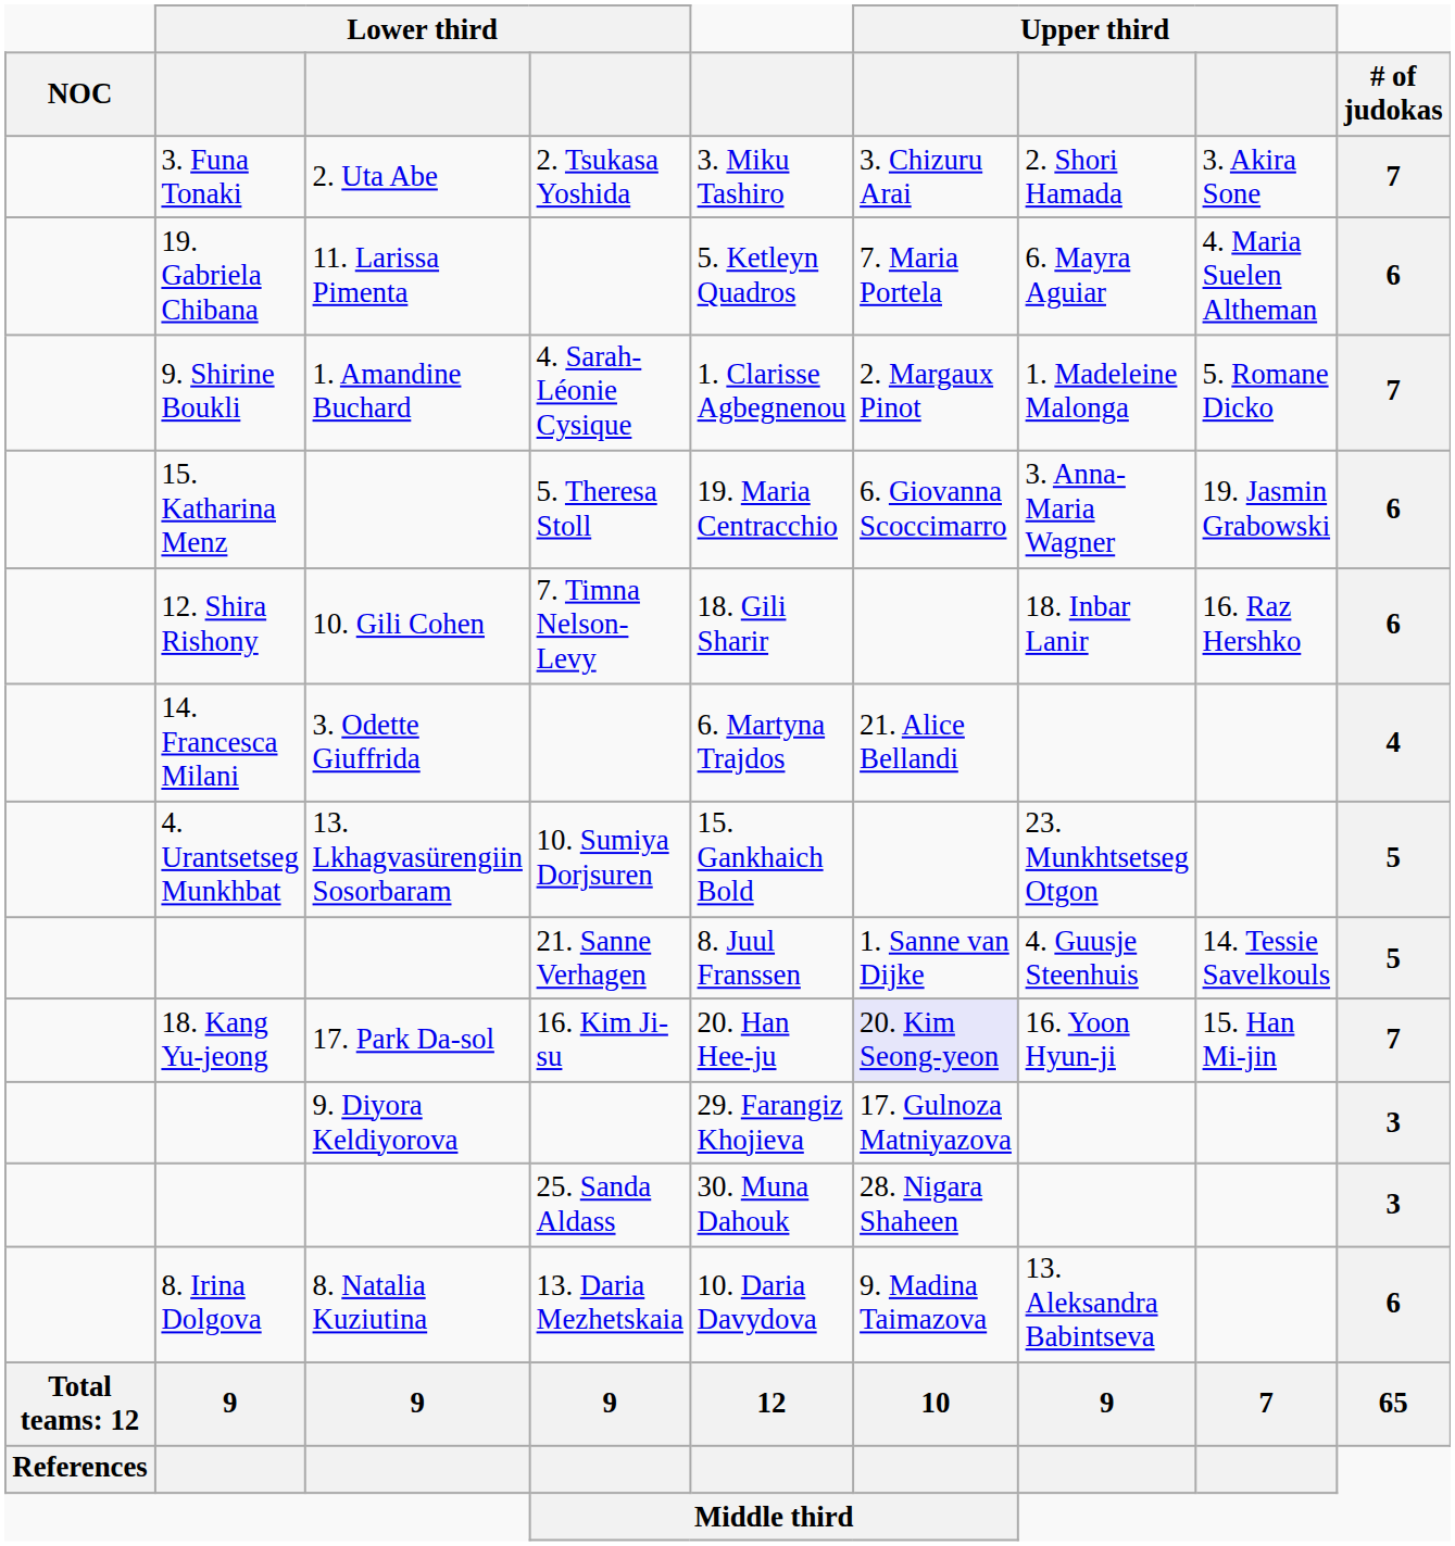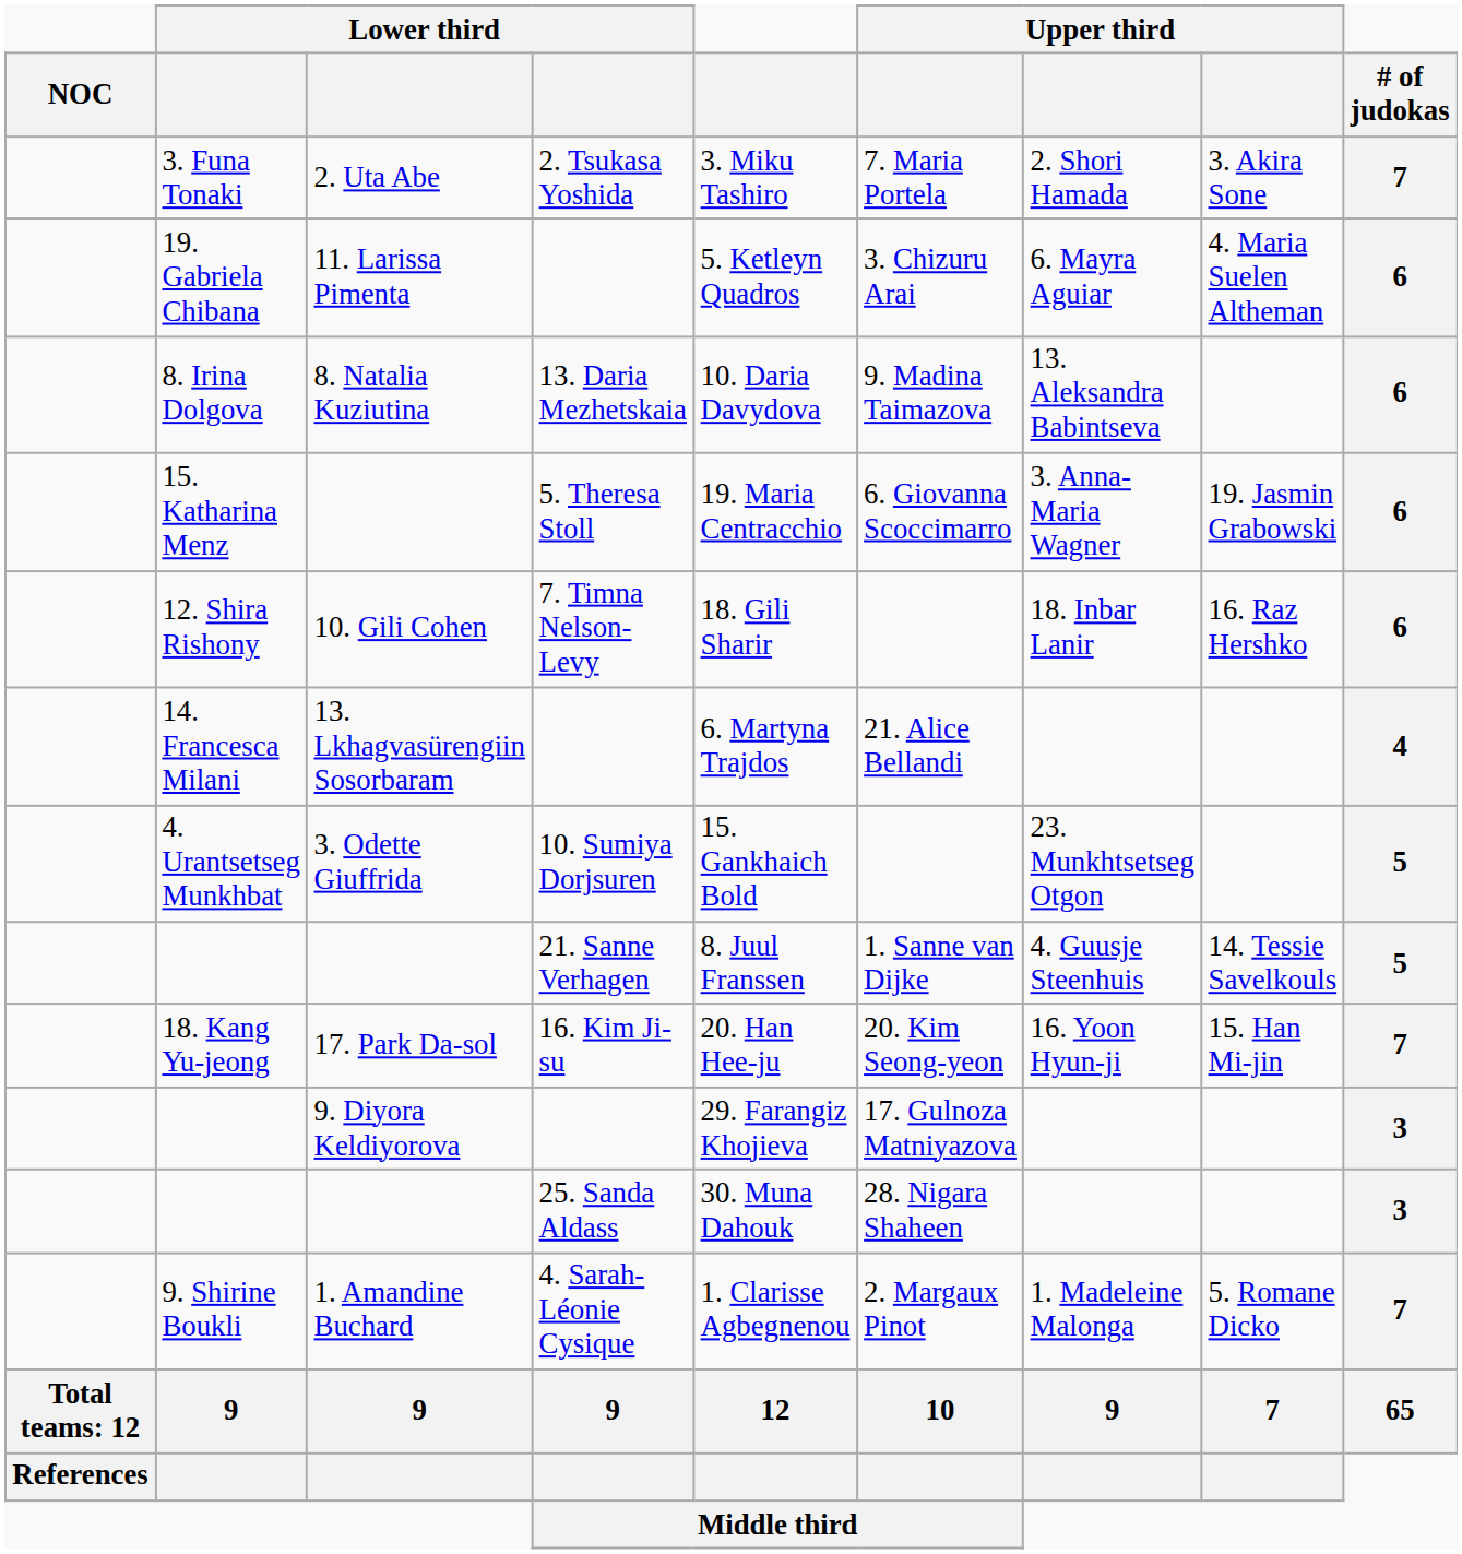 <table class="wikitable sortable" style="border: none; font-size:85%">
 <tr>
 <th style="border: none; background: none;"></th>
 <th colspan=3>Lower third</th>
 <th style="border: none; background: none;"></th>
 <th colspan=3>Upper third</th>
 </tr>
 <tr>
 <th>NOC</th>
 <th></th>
 <th></th>
 <th></th>
 <th></th>
 <th></th>
 <th></th>
 <th></th>
 <th># of judokas</th>
 </tr>
 <tr>
 <td></td>
 <td>3. <a href='#'>Funa Tonaki</a></td>
 <td>2. <a href='#'>Uta Abe</a></td>
 <td>2. <a href='#'>Tsukasa Yoshida</a></td>
 <td>3. <a href='#'>Miku Tashiro</a></td>
-<td>3. <a href='#'>Chizuru Arai</a></td>
+<td>7. <a href='#'>Maria Portela</a></td>
 <td>2. <a href='#'>Shori Hamada</a></td>
 <td>3. <a href='#'>Akira Sone</a></td>
 <th>7</th>
 </tr>
 <tr>
 <td></td>
 <td>19. <a href='#'>Gabriela Chibana</a></td>
 <td>11. <a href='#'>Larissa Pimenta</a></td>
 <td></td>
 <td>5. <a href='#'>Ketleyn Quadros</a></td>
-<td>7. <a href='#'>Maria Portela</a></td>
+<td>3. <a href='#'>Chizuru Arai</a></td>
 <td>6. <a href='#'>Mayra Aguiar</a></td>
 <td>4. <a href='#'>Maria Suelen Altheman</a></td>
 <th>6</th>
 </tr>
 <tr>
 <td></td>
-<td>9. <a href='#'>Shirine Boukli</a></td>
-<td>1. <a href='#'>Amandine Buchard</a></td>
-<td>4. <a href='#'>Sarah-Léonie Cysique</a></td>
-<td>1. <a href='#'>Clarisse Agbegnenou</a></td>
-<td>2. <a href='#'>Margaux Pinot</a></td>
-<td>1. <a href='#'>Madeleine Malonga</a></td>
-<td>5. <a href='#'>Romane Dicko</a></td>
-<th>7</th>
+<td>8. <a href='#'>Irina Dolgova</a></td>
+<td>8. <a href='#'>Natalia Kuziutina</a></td>
+<td>13. <a href='#'>Daria Mezhetskaia</a></td>
+<td>10. <a href='#'>Daria Davydova</a></td>
+<td>9. <a href='#'>Madina Taimazova</a></td>
+<td>13. <a href='#'>Aleksandra Babintseva</a></td>
+<td></td>
+<th>6</th>
 </tr>
 <tr>
 <td></td>
 <td>15. <a href='#'>Katharina Menz</a></td>
 <td></td>
 <td>5. <a href='#'>Theresa Stoll</a></td>
 <td>19. <a href='#'>Maria Centracchio</a></td>
 <td>6. <a href='#'>Giovanna Scoccimarro</a></td>
 <td>3. <a href='#'>Anna-Maria Wagner</a></td>
 <td>19. <a href='#'>Jasmin Grabowski</a></td>
 <th>6</th>
 </tr>
 <tr>
 <td></td>
 <td>12. <a href='#'>Shira Rishony</a></td>
 <td>10. <a href='#'>Gili Cohen</a></td>
 <td>7. <a href='#'>Timna Nelson-Levy</a></td>
 <td>18. <a href='#'>Gili Sharir</a></td>
 <td></td>
 <td>18. <a href='#'>Inbar Lanir</a></td>
 <td>16. <a href='#'>Raz Hershko</a></td>
 <th>6</th>
 </tr>
 <tr>
 <td></td>
 <td>14. <a href='#'>Francesca Milani</a></td>
-<td>3. <a href='#'>Odette Giuffrida</a></td>
+<td>13. <a href='#'>Lkhagvasürengiin Sosorbaram</a></td>
 <td></td>
 <td>6. <a href='#'>Martyna Trajdos</a></td>
 <td>21. <a href='#'>Alice Bellandi</a></td>
 <td></td>
 <td></td>
 <th>4</th>
 </tr>
 <tr>
 <td></td>
 <td>4. <a href='#'>Urantsetseg Munkhbat</a></td>
-<td>13. <a href='#'>Lkhagvasürengiin Sosorbaram</a></td>
+<td>3. <a href='#'>Odette Giuffrida</a></td>
 <td>10. <a href='#'>Sumiya Dorjsuren</a></td>
 <td>15. <a href='#'>Gankhaich Bold</a></td>
 <td></td>
 <td>23. <a href='#'>Munkhtsetseg Otgon</a></td>
 <td></td>
 <th>5</th>
 </tr>
 <tr>
 <td></td>
 <td></td>
 <td></td>
 <td>21. <a href='#'>Sanne Verhagen</a></td>
 <td>8. <a href='#'>Juul Franssen</a></td>
 <td>1. <a href='#'>Sanne van Dijke</a></td>
 <td>4. <a href='#'>Guusje Steenhuis</a></td>
 <td>14. <a href='#'>Tessie Savelkouls</a></td>
 <th>5</th>
 </tr>
 <tr>
 <td></td>
 <td>18. <a href='#'>Kang Yu-jeong</a></td>
 <td>17. <a href='#'>Park Da-sol</a></td>
 <td>16. <a href='#'>Kim Ji-su</a></td>
 <td>20. <a href='#'>Han Hee-ju</a></td>
-<td style="background: lavender;">20. <a href='#'>Kim Seong-yeon</a></td>
+<td>20. <a href='#'>Kim Seong-yeon</a></td>
 <td>16. <a href='#'>Yoon Hyun-ji</a></td>
 <td>15. <a href='#'>Han Mi-jin</a></td>
 <th>7</th>
 </tr>
 <tr>
 <td></td>
 <td></td>
 <td>9. <a href='#'>Diyora Keldiyorova</a></td>
 <td></td>
 <td>29. <a href='#'>Farangiz Khojieva</a></td>
 <td>17. <a href='#'>Gulnoza Matniyazova</a></td>
 <td></td>
 <td></td>
 <th>3</th>
 </tr>
 <tr>
 <td></td>
 <td></td>
 <td></td>
 <td>25. <a href='#'>Sanda Aldass</a></td>
 <td>30. <a href='#'>Muna Dahouk</a></td>
 <td>28. <a href='#'>Nigara Shaheen</a></td>
 <td></td>
 <td></td>
 <th>3</th>
 </tr>
 <tr>
 <td></td>
-<td>8. <a href='#'>Irina Dolgova</a></td>
-<td>8. <a href='#'>Natalia Kuziutina</a></td>
-<td>13. <a href='#'>Daria Mezhetskaia</a></td>
-<td>10. <a href='#'>Daria Davydova</a></td>
-<td>9. <a href='#'>Madina Taimazova</a></td>
-<td>13. <a href='#'>Aleksandra Babintseva</a></td>
-<td></td>
-<th>6</th>
+<td>9. <a href='#'>Shirine Boukli</a></td>
+<td>1. <a href='#'>Amandine Buchard</a></td>
+<td>4. <a href='#'>Sarah-Léonie Cysique</a></td>
+<td>1. <a href='#'>Clarisse Agbegnenou</a></td>
+<td>2. <a href='#'>Margaux Pinot</a></td>
+<td>1. <a href='#'>Madeleine Malonga</a></td>
+<td>5. <a href='#'>Romane Dicko</a></td>
+<th>7</th>
 </tr>
 <tr>
 <th>Total teams: 12</th>
 <th>9</th>
 <th>9</th>
 <th>9</th>
 <th>12</th>
 <th>10</th>
 <th>9</th>
 <th>7</th>
 <th>65</th>
 </tr>
 <tr>
 <th>References</th>
 <th></th>
 <th></th>
 <th></th>
 <th></th>
 <th></th>
 <th></th>
 <th></th>
 </tr>
 <tr>
 <th colspan=3 style="border: none; background: none;"></th>
 <th colspan=3>Middle third</th>
 <th style="border: none; background: none;"></th>
 </tr>
 </table>
